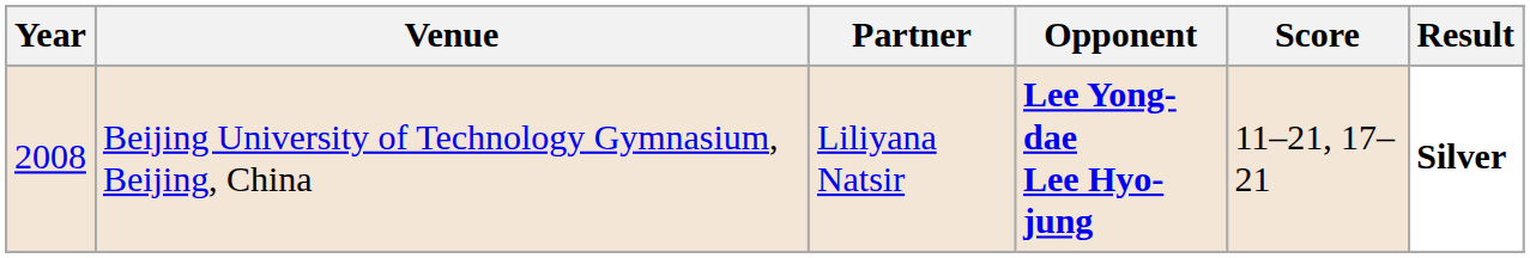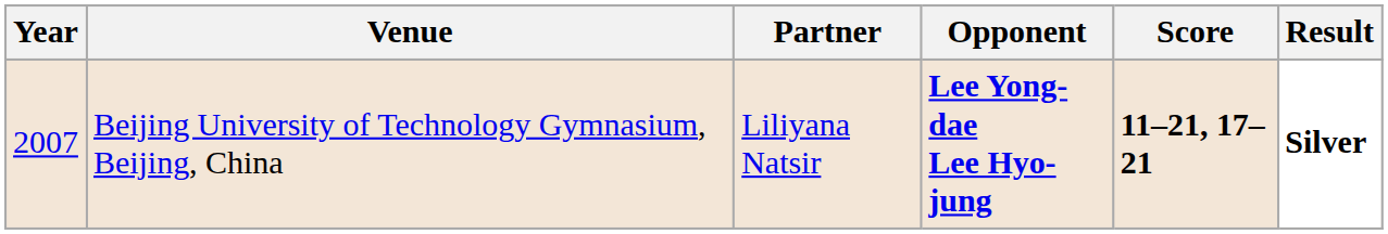 <table class="sortable wikitable" style="font-size: 90%">
 <tr>
 <th>Year</th>
 <th>Venue</th>
 <th>Partner</th>
 <th>Opponent</th>
 <th>Score</th>
 <th>Result</th>
 </tr>
 <tr style="background:#F3E6D7">
-<td align="center"><a href='#'>2008</a></td>
+<td align="center"><a href='#'>2007</a></td>
 <td align="left"><a href='#'>Beijing University of Technology Gymnasium</a>, <a href='#'>Beijing</a>, China</td>
 <td align="left"> <a href='#'>Liliyana Natsir</a></td>
 <td align="left"><strong> <a href='#'>Lee Yong-dae</a><br> <a href='#'>Lee Hyo-jung</a></strong></td>
-<td align="left">11–21, 17–21</td>
+<td align="left"><strong>11–21, 17–21</strong></td>
 <td style="text-align:left; background:white"> <strong>Silver</strong></td>
 </tr>
 </table>
